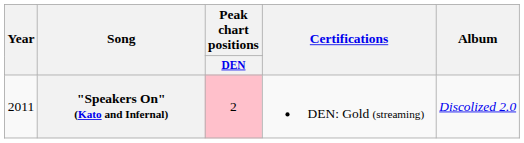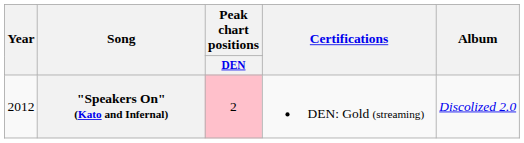 <table class="wikitable plainrowheaders" style="text-align:center;" border="1">
 <tr>
 <th scope="col" rowspan="2">Year</th>
 <th scope="col" rowspan="2" style="width:12em;">Song</th>
 <th scope="col" colspan="1">Peak chart positions</th>
 <th scope="col" rowspan="2" style="width:12.5em;"><a href='#'>Certifications</a></th>
 <th scope="col" rowspan="2">Album</th>
 </tr>
 <tr>
 <th scope="col" style="width:3em;font-size:85%;"><a href='#'>DEN</a><br></th>
 </tr>
 <tr>
-<td>2011</td>
+<td>2012</td>
 <th scope="row">"Speakers On"<br><small>(<a href='#'>Kato</a> and Infernal)</small></th>
 <td style="background: pink;">2</td>
 <td><br><ul><li>DEN: Gold <small>(streaming)</small></li></ul></td>
 <td><em><a href='#'>Discolized 2.0</a></em></td>
 </tr>
 </table>
